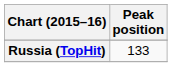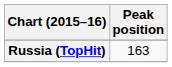 <table class="wikitable plainrowheaders sortable" style="text-align:left;">
 <tr>
 <th scope="col">Chart (2015–16)</th>
 <th scope="col">Peak<br>position</th>
 </tr>
 <tr>
 </tr>
 <tr>
 </tr>
 <tr>
 </tr>
 <tr>
 </tr>
 <tr>
 <th scope="row">Russia (<a href='#'>TopHit</a>)</th>
-<td align="center">133</td>
+<td align="center">163</td>
 </tr>
 <tr>
 </tr>
 </table>
